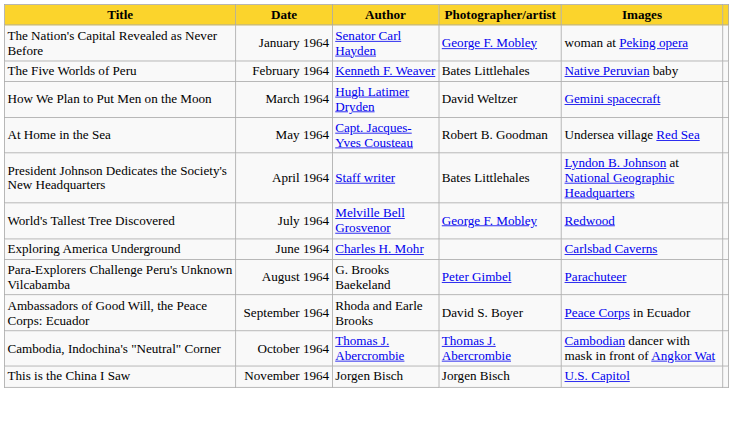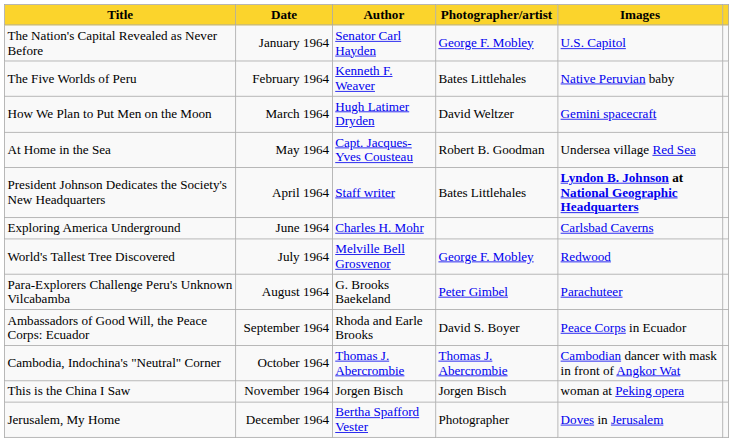 <table class="wikitable" style="width:100%">
 <tr>
 <th scope="col" style="background-color:#fbd42c;" width=275px>Title</th>
 <th scope="col" style="background-color:#fbd42c;" width=110>Date</th>
 <th scope="col" style="background-color:#fbd42c;">Author</th>
 <th scope="col" style="background-color:#fbd42c;">Photographer/artist</th>
 <th scope="col" style="background-color:#fbd42c;">Images</th>
 <th scope="col" style="background-color:#fbd42c;"></th>
 </tr>
 <tr>
 <td scope="row">The Nation's Capital Revealed as Never Before</td>
 <td style="text-align:right;">January 1964</td>
 <td><a href='#'>Senator Carl Hayden</a></td>
 <td><a href='#'>George F. Mobley</a></td>
-<td>woman at <a href='#'>Peking opera</a></td>
+<td><a href='#'>U.S. Capitol</a></td>
 <td></td>
 </tr>
 <tr>
 <td scope="row">The Five Worlds of Peru</td>
 <td style="text-align:right;">February 1964</td>
 <td><a href='#'>Kenneth F. Weaver</a></td>
 <td>Bates Littlehales</td>
 <td><a href='#'>Native Peruvian</a> baby</td>
 <td></td>
 </tr>
 <tr>
 <td scope="row">How We Plan to Put Men on the Moon</td>
 <td style="text-align:right;">March 1964</td>
 <td><a href='#'>Hugh Latimer Dryden</a></td>
 <td>David Weltzer</td>
 <td><a href='#'>Gemini spacecraft</a></td>
 <td></td>
 </tr>
 <tr>
 <td scope="row">At Home in the Sea</td>
 <td style="text-align:right;">May 1964</td>
 <td><a href='#'>Capt. Jacques-Yves Cousteau</a></td>
 <td>Robert B. Goodman</td>
 <td>Undersea village <a href='#'>Red Sea</a></td>
 <td></td>
 </tr>
 <tr>
 <td scope="row">President Johnson Dedicates the Society's New Headquarters</td>
 <td style="text-align:right;">April 1964</td>
 <td><a href='#'>Staff writer</a></td>
 <td>Bates Littlehales</td>
-<td><a href='#'>Lyndon B. Johnson</a> at <a href='#'>National Geographic Headquarters</a></td>
+<td><strong><a href='#'>Lyndon B. Johnson</a> at <a href='#'>National Geographic Headquarters</a></strong></td>
+<td></td>
+</tr>
+<tr>
+<td scope="row">Exploring America Underground</td>
+<td style="text-align:right;">June 1964</td>
+<td><a href='#'>Charles H. Mohr</a></td>
+<td></td>
+<td><a href='#'>Carlsbad Caverns</a></td>
 <td></td>
 </tr>
 <tr>
 <td scope="row">World's Tallest Tree Discovered</td>
 <td style="text-align:right;">July 1964</td>
 <td><a href='#'>Melville Bell Grosvenor</a></td>
 <td><a href='#'>George F. Mobley</a></td>
 <td><a href='#'>Redwood</a></td>
-<td></td>
-</tr>
-<tr>
-<td scope="row">Exploring America Underground</td>
-<td style="text-align:right;">June 1964</td>
-<td><a href='#'>Charles H. Mohr</a></td>
-<td></td>
-<td><a href='#'>Carlsbad Caverns</a></td>
 <td></td>
 </tr>
 <tr>
 <td scope="row">Para-Explorers Challenge Peru's Unknown Vilcabamba</td>
 <td style="text-align:right;">August 1964</td>
 <td>G. Brooks Baekeland</td>
 <td><a href='#'>Peter Gimbel</a></td>
 <td><a href='#'>Parachuteer</a></td>
 <td></td>
 </tr>
 <tr>
 <td scope="row">Ambassadors of Good Will, the Peace Corps: Ecuador</td>
 <td style="text-align:right;">September 1964</td>
 <td>Rhoda and Earle Brooks</td>
 <td>David S. Boyer</td>
 <td><a href='#'>Peace Corps</a> in Ecuador</td>
 <td></td>
 </tr>
 <tr>
 <td scope="row">Cambodia, Indochina's "Neutral" Corner</td>
 <td style="text-align:right;">October 1964</td>
 <td><a href='#'>Thomas J. Abercrombie</a></td>
 <td><a href='#'>Thomas J. Abercrombie</a></td>
 <td><a href='#'>Cambodian</a> dancer with mask in front of <a href='#'>Angkor Wat</a></td>
 <td></td>
 </tr>
 <tr>
 <td scope="row">This is the China I Saw</td>
 <td style="text-align:right;">November 1964</td>
 <td>Jorgen Bisch</td>
 <td>Jorgen Bisch</td>
-<td><a href='#'>U.S. Capitol</a></td>
+<td>woman at <a href='#'>Peking opera</a></td>
+<td></td>
+</tr>
+<tr>
+<td scope="row">Jerusalem, My Home</td>
+<td style="text-align:right;">December 1964</td>
+<td><a href='#'>Bertha Spafford Vester</a></td>
+<td>Photographer</td>
+<td><a href='#'>Doves</a> in <a href='#'>Jerusalem</a></td>
 <td></td>
 </tr>
 </table>
